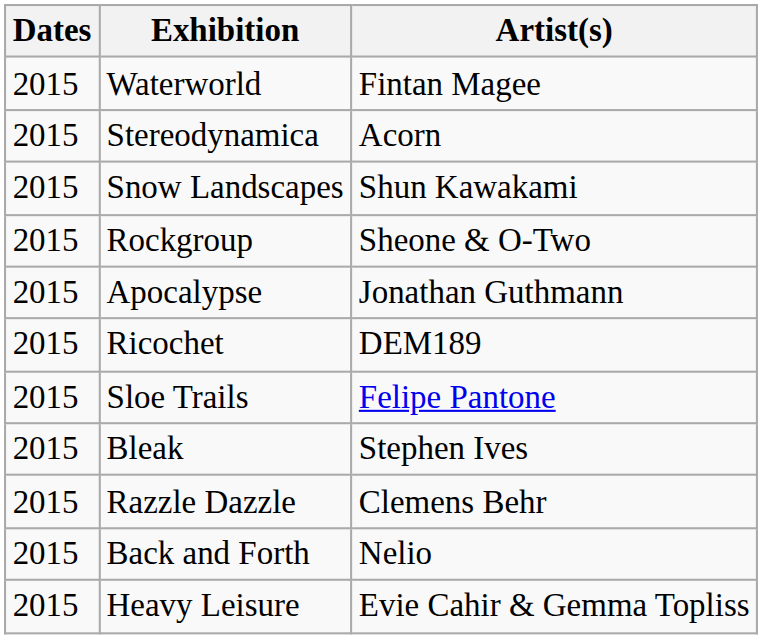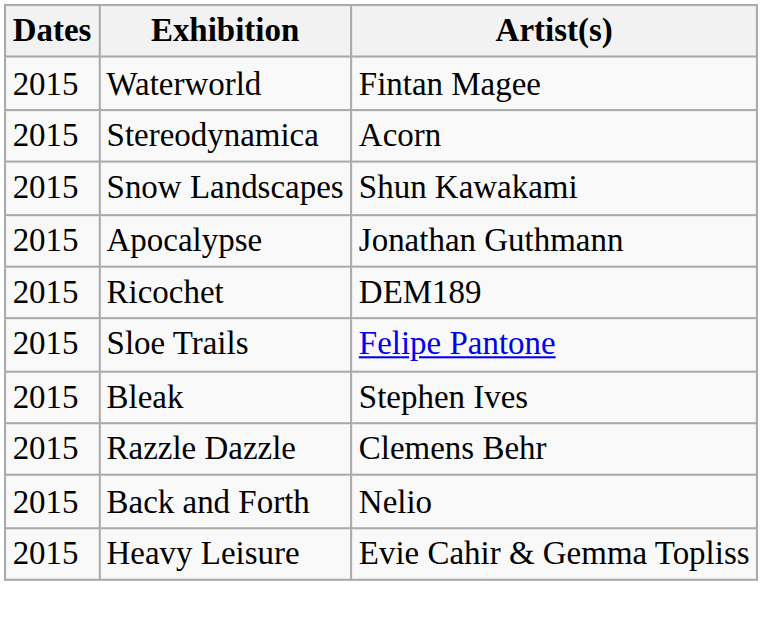 <table class="wikitable">
 <tr>
 <th>Dates</th>
 <th>Exhibition</th>
 <th>Artist(s)</th>
 </tr>
 <tr>
 <td>2015</td>
 <td>Waterworld</td>
 <td>Fintan Magee</td>
 </tr>
 <tr>
 <td>2015</td>
 <td>Stereodynamica</td>
 <td>Acorn</td>
 </tr>
 <tr>
 <td>2015</td>
 <td>Snow Landscapes</td>
 <td>Shun Kawakami</td>
-</tr>
-<tr>
-<td>2015</td>
-<td>Rockgroup</td>
-<td>Sheone & O-Two</td>
 </tr>
 <tr>
 <td>2015</td>
 <td>Apocalypse</td>
 <td>Jonathan Guthmann</td>
 </tr>
 <tr>
 <td>2015</td>
 <td>Ricochet</td>
 <td>DEM189</td>
 </tr>
 <tr>
 <td>2015</td>
 <td>Sloe Trails</td>
 <td><a href='#'>Felipe Pantone</a></td>
 </tr>
 <tr>
 <td>2015</td>
 <td>Bleak</td>
 <td>Stephen Ives</td>
 </tr>
 <tr>
 <td>2015</td>
 <td>Razzle Dazzle</td>
 <td>Clemens Behr</td>
 </tr>
 <tr>
 <td>2015</td>
 <td>Back and Forth</td>
 <td>Nelio</td>
 </tr>
 <tr>
 <td>2015</td>
 <td>Heavy Leisure</td>
 <td>Evie Cahir & Gemma Topliss</td>
 </tr>
 </table>
